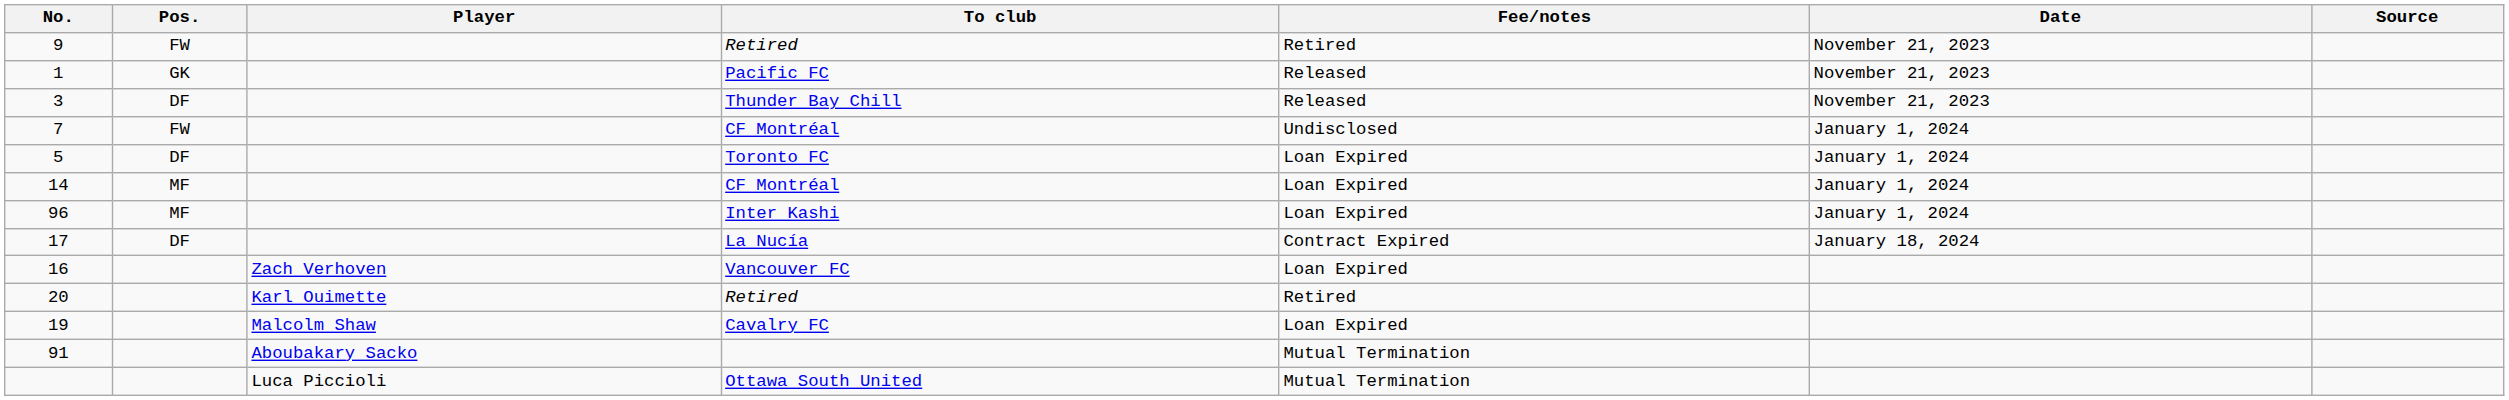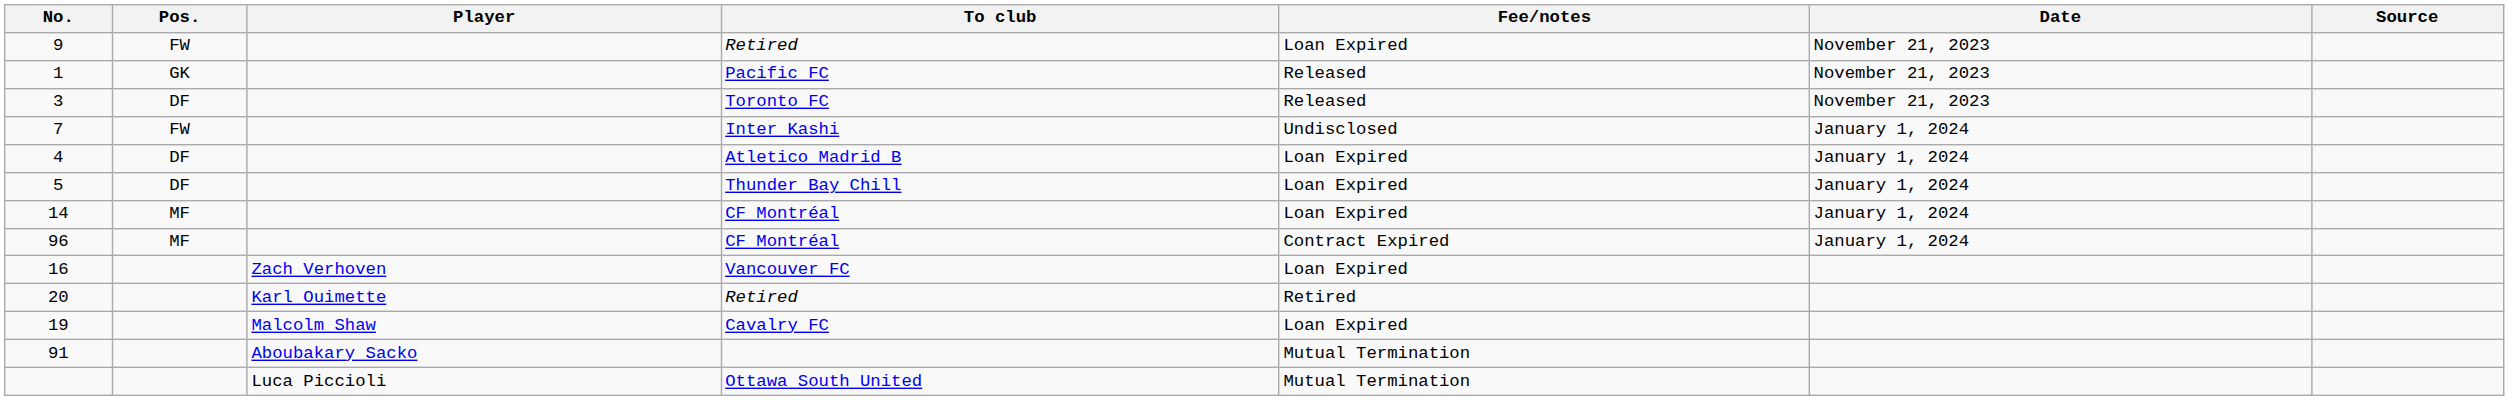 <table class="wikitable sortable" style="width:90%; text-align:center; font-size:95%; text-align:left;">
 <tr>
 <th>No.</th>
 <th>Pos.</th>
 <th>Player</th>
 <th>To club</th>
 <th>Fee/notes</th>
 <th>Date</th>
 <th>Source</th>
 </tr>
 <tr>
 <td align=center>9</td>
 <td align=center>FW</td>
 <td></td>
 <td><em>Retired</em></td>
-<td>Retired</td>
+<td>Loan Expired</td>
 <td>November 21, 2023</td>
 <td></td>
 </tr>
 <tr>
 <td align=center>1</td>
 <td align=center>GK</td>
 <td></td>
 <td> <a href='#'>Pacific FC</a></td>
 <td>Released</td>
 <td>November 21, 2023</td>
 <td></td>
 </tr>
 <tr>
 <td align=center>3</td>
 <td align=center>DF</td>
 <td></td>
-<td> <a href='#'>Thunder Bay Chill</a></td>
+<td> <a href='#'>Toronto FC</a></td>
 <td>Released</td>
 <td>November 21, 2023</td>
 <td></td>
 </tr>
 <tr>
 <td align=center>7</td>
 <td align=center>FW</td>
 <td></td>
-<td> <a href='#'>CF Montréal</a></td>
+<td> <a href='#'>Inter Kashi</a></td>
 <td>Undisclosed</td>
+<td>January 1, 2024</td>
+<td></td>
+</tr>
+<tr>
+<td align=center>4</td>
+<td align=center>DF</td>
+<td></td>
+<td> <a href='#'>Atletico Madrid B</a></td>
+<td>Loan Expired</td>
 <td>January 1, 2024</td>
 <td></td>
 </tr>
 <tr>
 <td align=center>5</td>
 <td align=center>DF</td>
 <td></td>
-<td> <a href='#'>Toronto FC</a></td>
+<td> <a href='#'>Thunder Bay Chill</a></td>
 <td>Loan Expired</td>
 <td>January 1, 2024</td>
 <td></td>
 </tr>
 <tr>
 <td align=center>14</td>
 <td align=center>MF</td>
 <td></td>
 <td> <a href='#'>CF Montréal</a></td>
 <td>Loan Expired</td>
 <td>January 1, 2024</td>
 <td></td>
 </tr>
 <tr>
 <td align=center>96</td>
 <td align=center>MF</td>
 <td></td>
-<td> <a href='#'>Inter Kashi</a></td>
-<td>Loan Expired</td>
+<td> <a href='#'>CF Montréal</a></td>
+<td>Contract Expired</td>
 <td>January 1, 2024</td>
-<td></td>
-</tr>
-<tr>
-<td align=center>17</td>
-<td align=center>DF</td>
-<td></td>
-<td> <a href='#'>La Nucía</a></td>
-<td>Contract Expired</td>
-<td>January 18, 2024</td>
 <td></td>
 </tr>
 <tr>
 <td align=center>16</td>
 <td align=center></td>
 <td align=Verhoven, Zach> <a href='#'>Zach Verhoven</a></td>
 <td> <a href='#'>Vancouver FC</a></td>
 <td>Loan Expired</td>
 <td></td>
 <td></td>
 </tr>
 <tr>
 <td align=center>20</td>
 <td align=center></td>
 <td align=Ouimette, Karl> <a href='#'>Karl Ouimette</a></td>
 <td><em>Retired</em></td>
 <td>Retired</td>
 <td></td>
 <td></td>
 </tr>
 <tr>
 <td align=center>19</td>
 <td align=center></td>
 <td align=Shaw, Malcolm> <a href='#'>Malcolm Shaw</a></td>
 <td> <a href='#'>Cavalry FC</a></td>
 <td>Loan Expired</td>
 <td></td>
 <td></td>
 </tr>
 <tr>
 <td align=center>91</td>
 <td align=center></td>
 <td align=Shaw, Malcolm> <a href='#'>Aboubakary Sacko</a></td>
 <td></td>
 <td>Mutual Termination</td>
 <td></td>
 <td></td>
 </tr>
 <tr>
 <td align=center></td>
 <td align=center></td>
 <td align=Shaw, Malcolm> Luca Piccioli</td>
 <td> <a href='#'>Ottawa South United</a></td>
 <td>Mutual Termination</td>
 <td></td>
 <td></td>
 </tr>
 </table>
